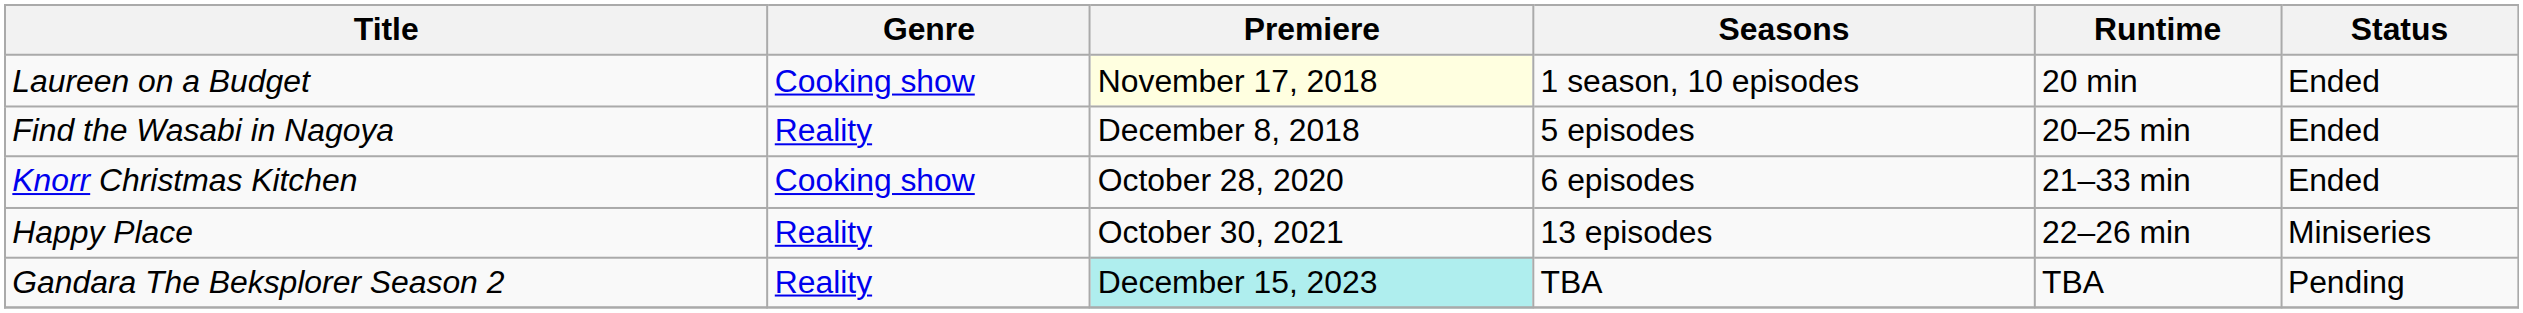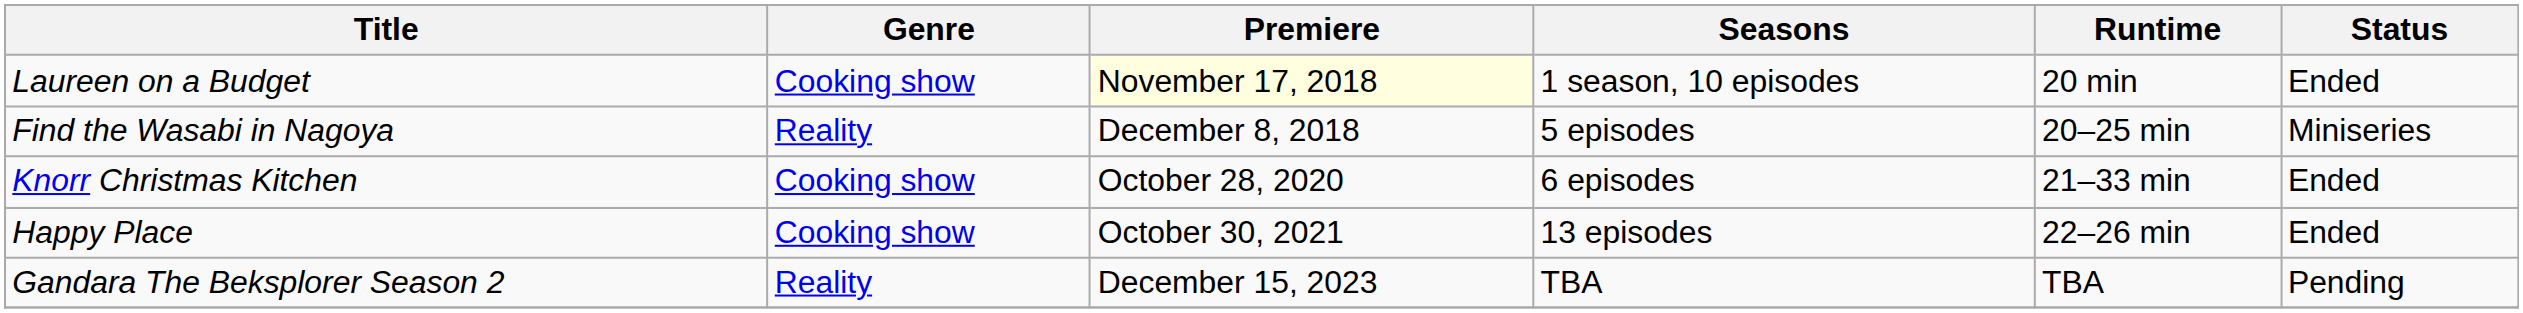 <table class="wikitable sortable" style="width:100%">
 <tr>
 <th>Title</th>
 <th>Genre</th>
 <th>Premiere</th>
 <th>Seasons</th>
 <th>Runtime</th>
 <th>Status</th>
 </tr>
 <tr>
 <td><em>Laureen on a Budget</em></td>
 <td><a href='#'>Cooking show</a></td>
 <td style="background: lightyellow;">November 17, 2018</td>
 <td>1 season, 10 episodes</td>
 <td>20 min</td>
 <td>Ended</td>
 </tr>
 <tr>
 <td><em>Find the Wasabi in Nagoya</em></td>
 <td><a href='#'>Reality</a></td>
 <td>December 8, 2018</td>
 <td>5 episodes</td>
 <td>20–25 min</td>
-<td>Ended</td>
+<td>Miniseries</td>
 </tr>
 <tr>
 <td><em><a href='#'>Knorr</a> Christmas Kitchen</em></td>
 <td><a href='#'>Cooking show</a></td>
 <td>October 28, 2020</td>
 <td>6 episodes</td>
 <td>21–33 min</td>
 <td>Ended</td>
 </tr>
 <tr>
 <td><em>Happy Place</em></td>
-<td><a href='#'>Reality</a></td>
+<td><a href='#'>Cooking show</a></td>
 <td>October 30, 2021</td>
 <td>13 episodes</td>
 <td>22–26 min</td>
-<td>Miniseries</td>
+<td>Ended</td>
 </tr>
 <tr>
 <td><em>Gandara The Beksplorer Season 2</em></td>
 <td><a href='#'>Reality</a></td>
-<td style="background: paleturquoise;">December 15, 2023</td>
+<td>December 15, 2023</td>
 <td>TBA</td>
 <td>TBA</td>
 <td>Pending</td>
 </tr>
 <tr>
 </tr>
 </table>
